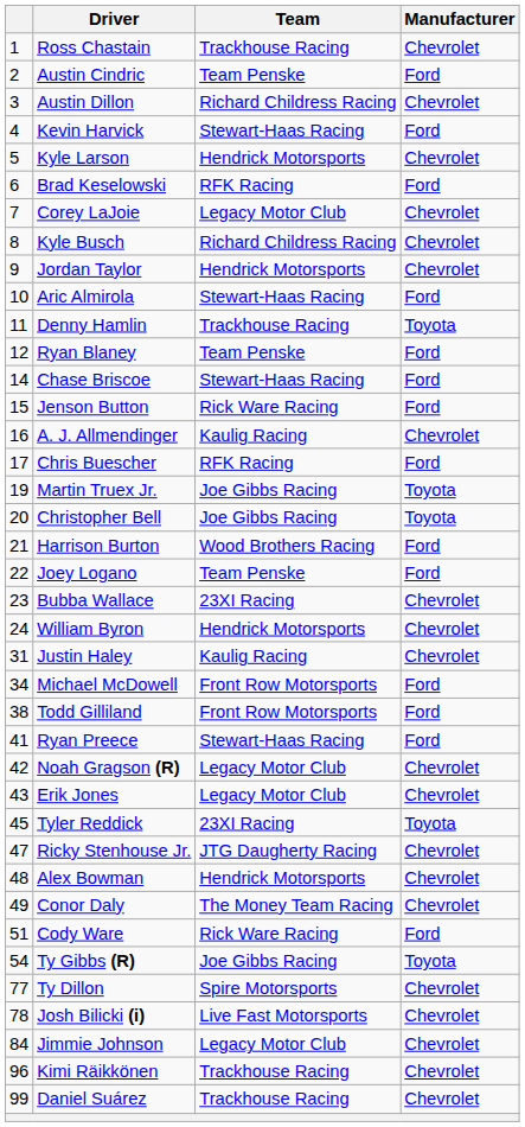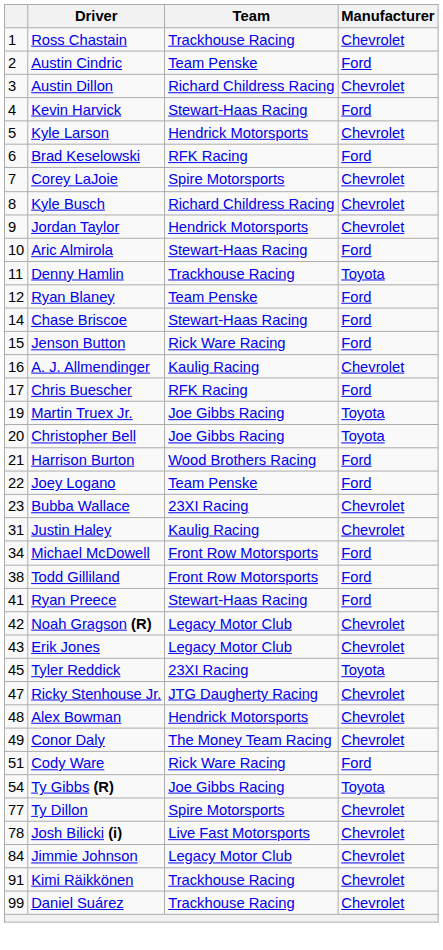 <table class="wikitable" style="font-size:95%">
 <tr>
 <th></th>
 <th>Driver</th>
 <th>Team</th>
 <th>Manufacturer</th>
 </tr>
 <tr>
 <td>1</td>
 <td><a href='#'>Ross Chastain</a></td>
 <td nowrap><a href='#'>Trackhouse Racing</a></td>
 <td><a href='#'>Chevrolet</a></td>
 </tr>
 <tr>
 <td>2</td>
 <td><a href='#'>Austin Cindric</a></td>
 <td><a href='#'>Team Penske</a></td>
 <td><a href='#'>Ford</a></td>
 </tr>
 <tr>
 <td>3</td>
 <td><a href='#'>Austin Dillon</a></td>
 <td><a href='#'>Richard Childress Racing</a></td>
 <td><a href='#'>Chevrolet</a></td>
 </tr>
 <tr>
 <td>4</td>
 <td><a href='#'>Kevin Harvick</a></td>
 <td><a href='#'>Stewart-Haas Racing</a></td>
 <td><a href='#'>Ford</a></td>
 </tr>
 <tr>
 <td>5</td>
 <td><a href='#'>Kyle Larson</a></td>
 <td><a href='#'>Hendrick Motorsports</a></td>
 <td><a href='#'>Chevrolet</a></td>
 </tr>
 <tr>
 <td>6</td>
 <td><a href='#'>Brad Keselowski</a></td>
 <td><a href='#'>RFK Racing</a></td>
 <td><a href='#'>Ford</a></td>
 </tr>
 <tr>
 <td>7</td>
 <td><a href='#'>Corey LaJoie</a></td>
-<td><a href='#'>Legacy Motor Club</a></td>
+<td><a href='#'>Spire Motorsports</a></td>
 <td><a href='#'>Chevrolet</a></td>
 </tr>
 <tr>
 <td>8</td>
 <td><a href='#'>Kyle Busch</a></td>
 <td><a href='#'>Richard Childress Racing</a></td>
 <td><a href='#'>Chevrolet</a></td>
 </tr>
 <tr>
 <td>9</td>
 <td><a href='#'>Jordan Taylor</a></td>
 <td><a href='#'>Hendrick Motorsports</a></td>
 <td><a href='#'>Chevrolet</a></td>
 </tr>
 <tr>
 <td>10</td>
 <td><a href='#'>Aric Almirola</a></td>
 <td><a href='#'>Stewart-Haas Racing</a></td>
 <td><a href='#'>Ford</a></td>
 </tr>
 <tr>
 <td>11</td>
 <td><a href='#'>Denny Hamlin</a></td>
 <td nowrap><a href='#'>Trackhouse Racing</a></td>
 <td><a href='#'>Toyota</a></td>
 </tr>
 <tr>
 <td>12</td>
 <td><a href='#'>Ryan Blaney</a></td>
 <td><a href='#'>Team Penske</a></td>
 <td><a href='#'>Ford</a></td>
 </tr>
 <tr>
 <td>14</td>
 <td><a href='#'>Chase Briscoe</a></td>
 <td><a href='#'>Stewart-Haas Racing</a></td>
 <td><a href='#'>Ford</a></td>
 </tr>
 <tr>
 <td>15</td>
 <td><a href='#'>Jenson Button</a></td>
 <td><a href='#'>Rick Ware Racing</a></td>
 <td><a href='#'>Ford</a></td>
 </tr>
 <tr>
 <td>16</td>
 <td><a href='#'>A. J. Allmendinger</a></td>
 <td><a href='#'>Kaulig Racing</a></td>
 <td><a href='#'>Chevrolet</a></td>
 </tr>
 <tr>
 <td>17</td>
 <td><a href='#'>Chris Buescher</a></td>
 <td><a href='#'>RFK Racing</a></td>
 <td><a href='#'>Ford</a></td>
 </tr>
 <tr>
 <td>19</td>
 <td><a href='#'>Martin Truex Jr.</a></td>
 <td><a href='#'>Joe Gibbs Racing</a></td>
 <td><a href='#'>Toyota</a></td>
 </tr>
 <tr>
 <td>20</td>
 <td><a href='#'>Christopher Bell</a></td>
 <td><a href='#'>Joe Gibbs Racing</a></td>
 <td><a href='#'>Toyota</a></td>
 </tr>
 <tr>
 <td>21</td>
 <td><a href='#'>Harrison Burton</a></td>
 <td><a href='#'>Wood Brothers Racing</a></td>
 <td><a href='#'>Ford</a></td>
 </tr>
 <tr>
 <td>22</td>
 <td><a href='#'>Joey Logano</a></td>
 <td><a href='#'>Team Penske</a></td>
 <td><a href='#'>Ford</a></td>
 </tr>
 <tr>
 <td>23</td>
 <td><a href='#'>Bubba Wallace</a></td>
 <td><a href='#'>23XI Racing</a></td>
-<td><a href='#'>Chevrolet</a></td>
-</tr>
-<tr>
-<td>24</td>
-<td><a href='#'>William Byron</a></td>
-<td><a href='#'>Hendrick Motorsports</a></td>
 <td><a href='#'>Chevrolet</a></td>
 </tr>
 <tr>
 <td>31</td>
 <td><a href='#'>Justin Haley</a></td>
 <td><a href='#'>Kaulig Racing</a></td>
 <td><a href='#'>Chevrolet</a></td>
 </tr>
 <tr>
 <td>34</td>
 <td><a href='#'>Michael McDowell</a></td>
 <td><a href='#'>Front Row Motorsports</a></td>
 <td><a href='#'>Ford</a></td>
 </tr>
 <tr>
 <td>38</td>
 <td><a href='#'>Todd Gilliland</a></td>
 <td><a href='#'>Front Row Motorsports</a></td>
 <td><a href='#'>Ford</a></td>
 </tr>
 <tr>
 <td>41</td>
 <td><a href='#'>Ryan Preece</a></td>
 <td><a href='#'>Stewart-Haas Racing</a></td>
 <td><a href='#'>Ford</a></td>
 </tr>
 <tr>
 <td>42</td>
 <td><a href='#'>Noah Gragson</a> <strong>(R)</strong></td>
 <td><a href='#'>Legacy Motor Club</a></td>
 <td><a href='#'>Chevrolet</a></td>
 </tr>
 <tr>
 <td>43</td>
 <td><a href='#'>Erik Jones</a></td>
 <td><a href='#'>Legacy Motor Club</a></td>
 <td><a href='#'>Chevrolet</a></td>
 </tr>
 <tr>
 <td>45</td>
 <td><a href='#'>Tyler Reddick</a></td>
 <td><a href='#'>23XI Racing</a></td>
 <td><a href='#'>Toyota</a></td>
 </tr>
 <tr>
 <td>47</td>
 <td nowrap><a href='#'>Ricky Stenhouse Jr.</a></td>
 <td><a href='#'>JTG Daugherty Racing</a></td>
 <td><a href='#'>Chevrolet</a></td>
 </tr>
 <tr>
 <td>48</td>
 <td><a href='#'>Alex Bowman</a></td>
 <td><a href='#'>Hendrick Motorsports</a></td>
 <td><a href='#'>Chevrolet</a></td>
 </tr>
 <tr>
 <td>49</td>
 <td><a href='#'>Conor Daly</a></td>
 <td><a href='#'>The Money Team Racing</a></td>
 <td><a href='#'>Chevrolet</a></td>
 </tr>
 <tr>
 <td>51</td>
 <td><a href='#'>Cody Ware</a></td>
 <td><a href='#'>Rick Ware Racing</a></td>
 <td><a href='#'>Ford</a></td>
 </tr>
 <tr>
 <td>54</td>
 <td><a href='#'>Ty Gibbs</a> <strong>(R)</strong></td>
 <td><a href='#'>Joe Gibbs Racing</a></td>
 <td><a href='#'>Toyota</a></td>
 </tr>
 <tr>
 <td>77</td>
 <td><a href='#'>Ty Dillon</a></td>
 <td><a href='#'>Spire Motorsports</a></td>
 <td><a href='#'>Chevrolet</a></td>
 </tr>
 <tr>
 <td>78</td>
 <td><a href='#'>Josh Bilicki</a> <strong>(i)</strong></td>
 <td><a href='#'>Live Fast Motorsports</a></td>
 <td><a href='#'>Chevrolet</a></td>
 </tr>
 <tr>
 <td>84</td>
 <td><a href='#'>Jimmie Johnson</a></td>
 <td><a href='#'>Legacy Motor Club</a></td>
 <td><a href='#'>Chevrolet</a></td>
 </tr>
 <tr>
-<td>96</td>
+<td>91</td>
 <td><a href='#'>Kimi Räikkönen</a></td>
 <td><a href='#'>Trackhouse Racing</a></td>
 <td><a href='#'>Chevrolet</a></td>
 </tr>
 <tr>
 <td>99</td>
 <td><a href='#'>Daniel Suárez</a></td>
 <td><a href='#'>Trackhouse Racing</a></td>
 <td><a href='#'>Chevrolet</a></td>
 </tr>
 <tr>
 <th colspan="4"></th>
 </tr>
 </table>
